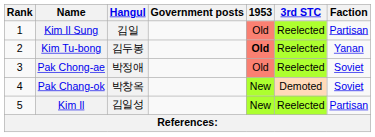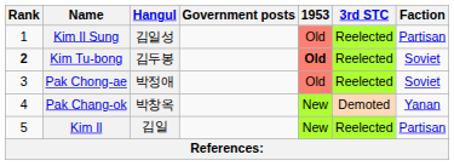 <table class="wikitable sortable">
 <tr>
 <th>Rank</th>
 <th>Name</th>
 <th class="unsortable"><a href='#'>Hangul</a></th>
 <th>Government posts</th>
 <th>1953</th>
 <th><a href='#'>3rd STC</a></th>
 <th>Faction</th>
 </tr>
 <tr>
 <td align="center">1</td>
 <th align="center" scope="row" style="font-weight:normal;"><a href='#'>Kim Il Sung</a></th>
-<th align="center" scope="row" style="font-weight:normal;">김일</th>
+<th align="center" scope="row" style="font-weight:normal;">김일성</th>
 <td></td>
 <td style="background: Salmon" align="center">Old</td>
 <td align="center" style="background: GreenYellow">Reelected</td>
 <td align="center"><a href='#'>Partisan</a></td>
 </tr>
 <tr>
-<td align="center">2</td>
+<td align="center"><strong>2</strong></td>
 <th align="center" scope="row" style="font-weight:normal;"><a href='#'>Kim Tu-bong</a></th>
 <th align="center" scope="row" style="font-weight:normal;">김두봉</th>
 <td></td>
 <td style="background: Salmon" align="center"><strong>Old</strong></td>
 <td align="center" style="background: GreenYellow">Reelected</td>
-<td align="center"><a href='#'>Yanan</a></td>
+<td align="center"><a href='#'>Soviet</a></td>
 </tr>
 <tr>
 <td align="center">3</td>
 <th align="center" scope="row" style="font-weight:normal;"><a href='#'>Pak Chong-ae</a></th>
 <th align="center" scope="row" style="font-weight:normal;">박정애</th>
 <td></td>
 <td style="background: Salmon" align="center">Old</td>
 <td align="center" style="background: GreenYellow">Reelected</td>
 <td align="center"><a href='#'>Soviet</a></td>
 </tr>
 <tr>
 <td align="center">4</td>
 <th align="center" scope="row" style="font-weight:normal;"><a href='#'>Pak Chang-ok</a></th>
 <th align="center" scope="row" style="font-weight:normal;">박창옥</th>
 <td></td>
 <td align="center" style="background: GreenYellow">New</td>
 <td style="background: PeachPuff" align="center">Demoted</td>
-<td align="center"><a href='#'>Soviet</a></td>
+<td align="center"><a href='#'>Yanan</a></td>
 </tr>
 <tr>
 <td align="center">5</td>
 <th align="center" scope="row" style="font-weight:normal;"><a href='#'>Kim Il</a></th>
-<th align="center" scope="row" style="font-weight:normal;">김일성</th>
+<th align="center" scope="row" style="font-weight:normal;">김일</th>
 <td></td>
 <td align="center" style="background: GreenYellow">New</td>
 <td align="center" style="background: GreenYellow">Reelected</td>
 <td align="center"><a href='#'>Partisan</a></td>
 </tr>
 <tr>
 <th colspan="7" unsortable><strong>References:</strong><br></th>
 </tr>
 </table>
